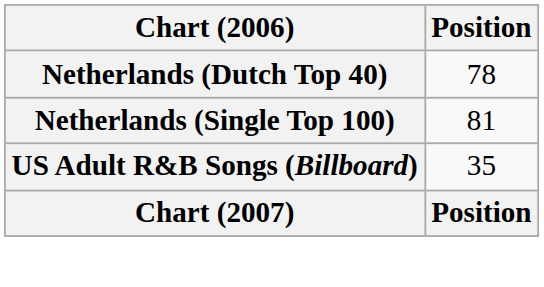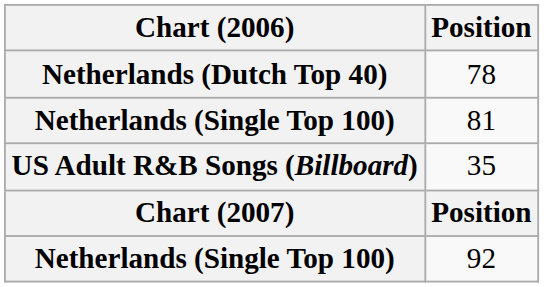 <table class="wikitable sortable plainrowheaders" style="text-align:center">
 <tr>
 <th scope="col">Chart (2006)</th>
 <th scope="col">Position</th>
 </tr>
 <tr>
 <th scope="row">Netherlands (Dutch Top 40)</th>
 <td style="text-align:center">78</td>
 </tr>
 <tr>
 <th scope="row">Netherlands (Single Top 100)</th>
 <td style="text-align:center">81</td>
 </tr>
 <tr>
 <th scope="row">US Adult R&B Songs (<em>Billboard</em>)</th>
 <td align="center">35</td>
 </tr>
 <tr>
 <th scope="col">Chart (2007)</th>
 <th scope="col">Position</th>
 </tr>
+<tr>
+<th scope="row">Netherlands (Single Top 100)</th>
+<td style="text-align:center">92</td>
+</tr>
 </table>
